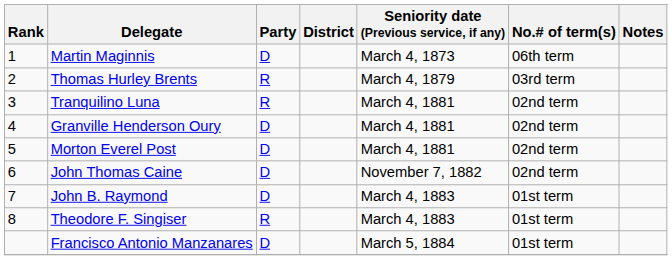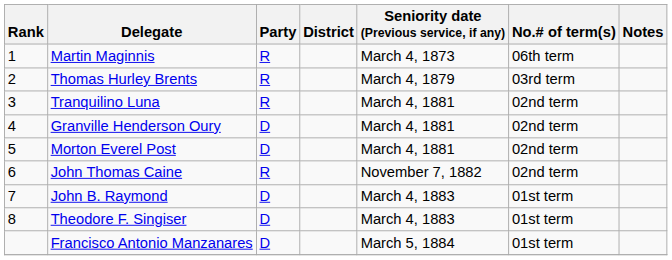 <table class="wikitable sortable">
 <tr valign=bottom>
 <th>Rank</th>
 <th>Delegate</th>
 <th>Party</th>
 <th>District</th>
 <th>Seniority date<br><small>(Previous service, if any)</small><br></th>
 <th>No.# of term(s)</th>
 <th>Notes</th>
 </tr>
 <tr>
 <td>1</td>
 <td><a href='#'>Martin Maginnis</a></td>
-<td><a href='#'>D</a></td>
+<td><a href='#'>R</a></td>
 <td></td>
 <td>March 4, 1873</td>
 <td>06th term</td>
 <td></td>
 </tr>
 <tr>
 <td>2</td>
 <td><a href='#'>Thomas Hurley Brents</a></td>
 <td><a href='#'>R</a></td>
 <td></td>
 <td>March 4, 1879</td>
 <td>03rd term</td>
 <td></td>
 </tr>
 <tr>
 <td>3</td>
 <td><a href='#'>Tranquilino Luna</a></td>
 <td><a href='#'>R</a></td>
 <td></td>
 <td>March 4, 1881</td>
 <td>02nd term</td>
 <td></td>
 </tr>
 <tr>
 <td>4</td>
 <td><a href='#'>Granville Henderson Oury</a></td>
 <td><a href='#'>D</a></td>
 <td></td>
 <td>March 4, 1881</td>
 <td>02nd term</td>
 <td></td>
 </tr>
 <tr>
 <td>5</td>
 <td><a href='#'>Morton Everel Post</a></td>
 <td><a href='#'>D</a></td>
 <td></td>
 <td>March 4, 1881</td>
 <td>02nd term</td>
 <td></td>
 </tr>
 <tr>
 <td>6</td>
 <td><a href='#'>John Thomas Caine</a></td>
-<td><a href='#'>D</a></td>
+<td><a href='#'>R</a></td>
 <td></td>
 <td>November 7, 1882</td>
 <td>02nd term</td>
 <td></td>
 </tr>
 <tr>
 <td>7</td>
 <td><a href='#'>John B. Raymond</a></td>
 <td><a href='#'>D</a></td>
 <td></td>
 <td>March 4, 1883</td>
 <td>01st term</td>
 <td></td>
 </tr>
 <tr>
 <td>8</td>
 <td><a href='#'>Theodore F. Singiser</a></td>
-<td><a href='#'>R</a></td>
+<td><a href='#'>D</a></td>
 <td></td>
 <td>March 4, 1883</td>
 <td>01st term</td>
 <td></td>
 </tr>
 <tr>
 <td></td>
 <td><a href='#'>Francisco Antonio Manzanares</a></td>
 <td><a href='#'>D</a></td>
 <td></td>
 <td>March 5, 1884</td>
 <td>01st term</td>
 <td></td>
 </tr>
 <tr>
 </tr>
 </table>
